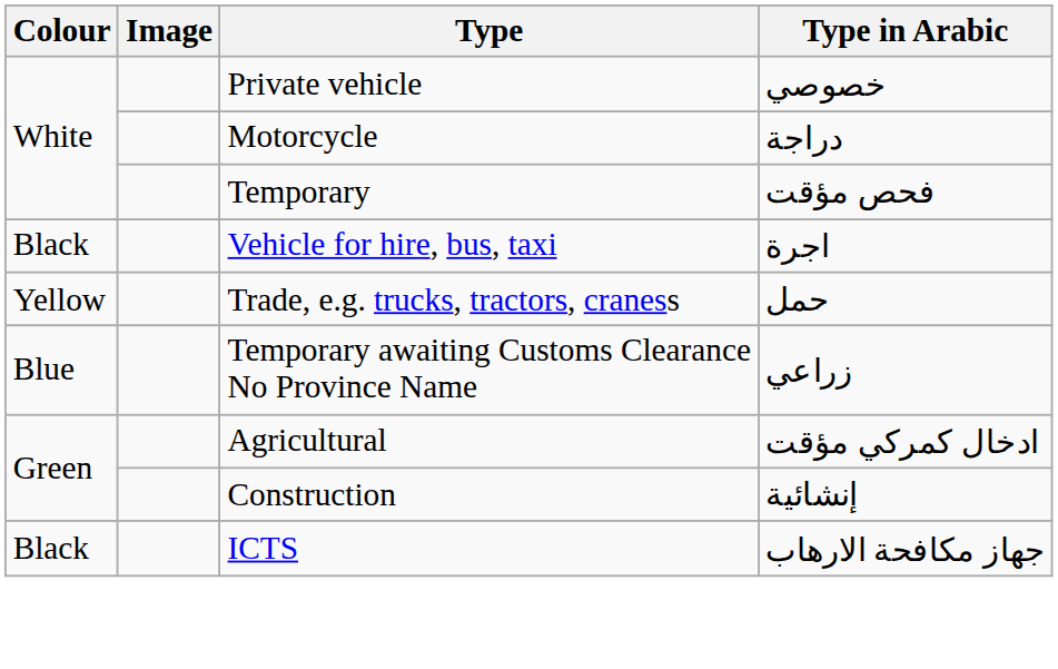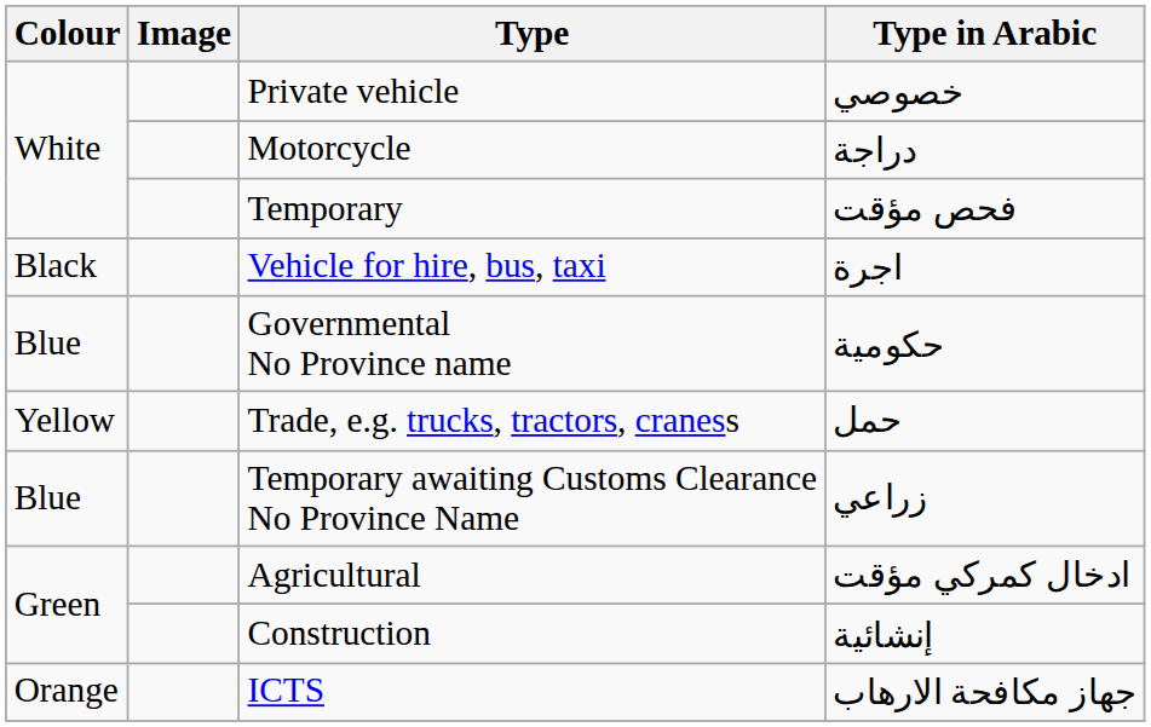 <table class=wikitable>
 <tr>
 <th>Colour</th>
 <th>Image</th>
 <th>Type</th>
 <th>Type in Arabic</th>
 </tr>
 <tr>
 <td rowspan="3">White</td>
 <td></td>
 <td>Private vehicle</td>
 <td>خصوصي</td>
 </tr>
 <tr>
 <td></td>
 <td>Motorcycle</td>
 <td>دراجة</td>
 </tr>
 <tr>
 <td></td>
 <td>Temporary</td>
 <td>فحص مؤقت</td>
 </tr>
 <tr>
 <td>Black</td>
 <td></td>
 <td><a href='#'>Vehicle for hire</a>, <a href='#'>bus</a>, <a href='#'>taxi</a></td>
 <td>اجرة</td>
 </tr>
 <tr>
+<td>Blue</td>
+<td></td>
+<td>Governmental<br>No Province name</td>
+<td>حكومية</td>
+</tr>
+<tr>
 <td>Yellow</td>
 <td></td>
 <td>Trade, e.g. <a href='#'>trucks</a>, <a href='#'>tractors</a>, <a href='#'>cranes</a>s</td>
 <td>حمل</td>
 </tr>
 <tr>
 <td>Blue</td>
 <td></td>
 <td>Temporary awaiting Customs Clearance<br>No Province Name</td>
 <td>زراعي</td>
 </tr>
 <tr>
 <td rowspan="2">Green</td>
 <td></td>
 <td>Agricultural</td>
 <td>ادخال كمرکي مؤقت</td>
 </tr>
 <tr>
 <td></td>
 <td>Construction</td>
 <td>إنشائية</td>
 </tr>
 <tr>
-<td>Black</td>
+<td>Orange</td>
 <td></td>
 <td><a href='#'>ICTS</a></td>
 <td>جهاز مكافحة الارهاب</td>
 </tr>
 </table>
